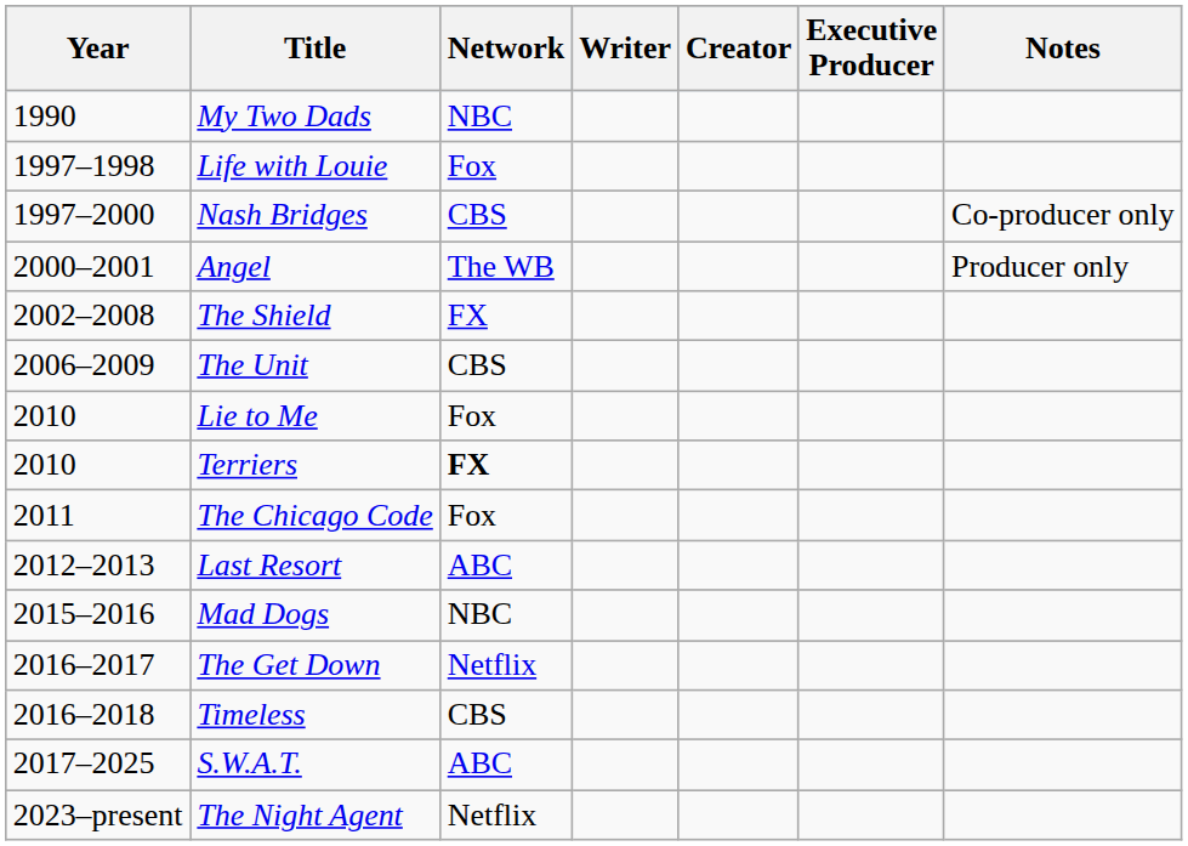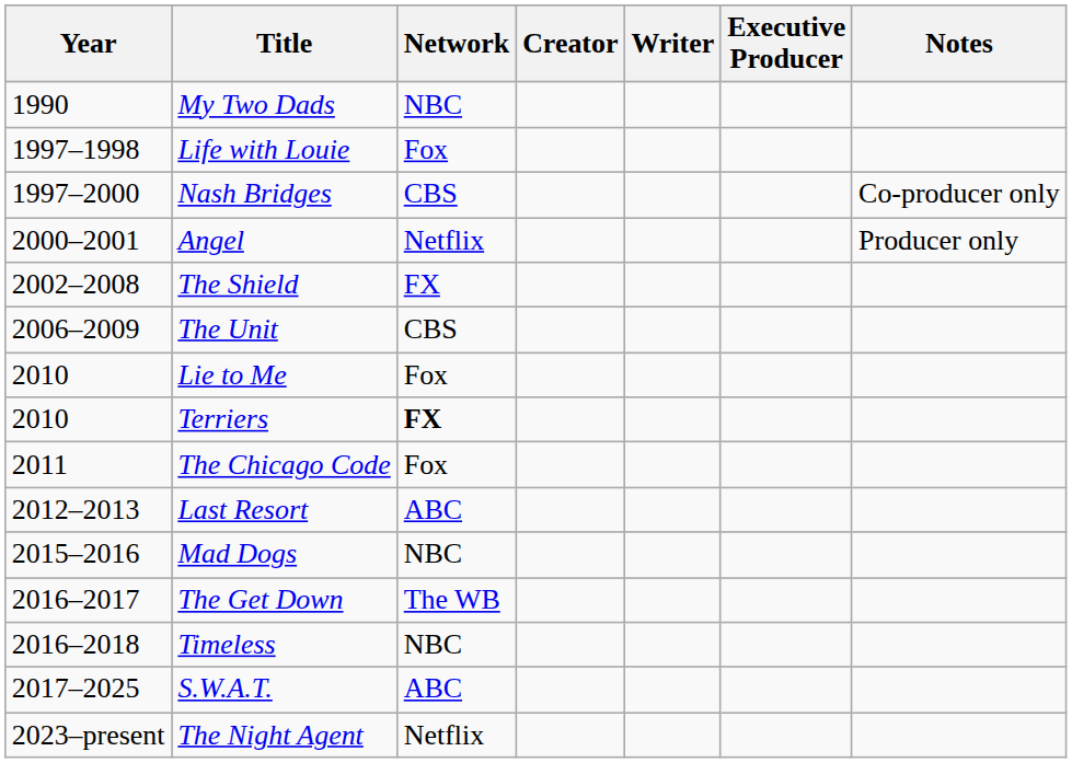 <table class="wikitable">
 <tr style="background:#b0c4de; text-align:center;">
 <th>Year</th>
 <th>Title</th>
 <th>Network</th>
+<th>Creator</th>
 <th>Writer</th>
-<th>Creator</th>
 <th>Executive<br>Producer</th>
 <th>Notes</th>
 </tr>
 <tr>
 <td>1990</td>
 <td><em><a href='#'>My Two Dads</a></em></td>
 <td><a href='#'>NBC</a></td>
 <td></td>
 <td></td>
 <td></td>
 <td></td>
 </tr>
 <tr>
 <td>1997–1998</td>
 <td><em><a href='#'>Life with Louie</a></em></td>
 <td><a href='#'>Fox</a></td>
 <td></td>
 <td></td>
 <td></td>
 <td></td>
 </tr>
 <tr>
 <td>1997–2000</td>
 <td><em><a href='#'>Nash Bridges</a></em></td>
 <td><a href='#'>CBS</a></td>
 <td></td>
 <td></td>
 <td></td>
 <td>Co-producer only</td>
 </tr>
 <tr>
 <td>2000–2001</td>
 <td><em><a href='#'>Angel</a></em></td>
-<td><a href='#'>The WB</a></td>
+<td><a href='#'>Netflix</a></td>
 <td></td>
 <td></td>
 <td></td>
 <td>Producer only</td>
 </tr>
 <tr>
 <td>2002–2008</td>
 <td><em><a href='#'>The Shield</a></em></td>
 <td><a href='#'>FX</a></td>
 <td></td>
 <td></td>
 <td></td>
 <td></td>
 </tr>
 <tr>
 <td>2006–2009</td>
 <td><em><a href='#'>The Unit</a></em></td>
 <td>CBS</td>
 <td></td>
 <td></td>
 <td></td>
 <td></td>
 </tr>
 <tr>
 <td>2010</td>
 <td><em><a href='#'>Lie to Me</a></em></td>
 <td>Fox</td>
 <td></td>
 <td></td>
 <td></td>
 <td></td>
 </tr>
 <tr>
 <td>2010</td>
 <td><em><a href='#'>Terriers</a></em></td>
 <td><strong>FX</strong></td>
 <td></td>
 <td></td>
 <td></td>
 <td></td>
 </tr>
 <tr>
 <td>2011</td>
 <td><em><a href='#'>The Chicago Code</a></em></td>
 <td>Fox</td>
 <td></td>
 <td></td>
 <td></td>
 <td></td>
 </tr>
 <tr>
 <td>2012–2013</td>
 <td><em><a href='#'>Last Resort</a></em></td>
 <td><a href='#'>ABC</a></td>
 <td></td>
 <td></td>
 <td></td>
 <td></td>
 </tr>
 <tr>
 <td>2015–2016</td>
 <td><em><a href='#'>Mad Dogs</a></em></td>
 <td>NBC</td>
 <td></td>
 <td></td>
 <td></td>
 <td></td>
 </tr>
 <tr>
 <td>2016–2017</td>
 <td><em><a href='#'>The Get Down</a></em></td>
-<td><a href='#'>Netflix</a></td>
+<td><a href='#'>The WB</a></td>
 <td></td>
 <td></td>
 <td></td>
 <td></td>
 </tr>
 <tr>
 <td>2016–2018</td>
 <td><em><a href='#'>Timeless</a></em></td>
-<td>CBS</td>
+<td>NBC</td>
 <td></td>
 <td></td>
 <td></td>
 <td></td>
 </tr>
 <tr>
 <td>2017–2025</td>
 <td><em><a href='#'>S.W.A.T.</a></em></td>
 <td><a href='#'>ABC</a></td>
 <td></td>
 <td></td>
 <td></td>
 <td></td>
 </tr>
 <tr>
 <td>2023–present</td>
 <td><em><a href='#'>The Night Agent</a></em></td>
 <td>Netflix</td>
 <td></td>
 <td></td>
 <td></td>
 <td></td>
 </tr>
 </table>
